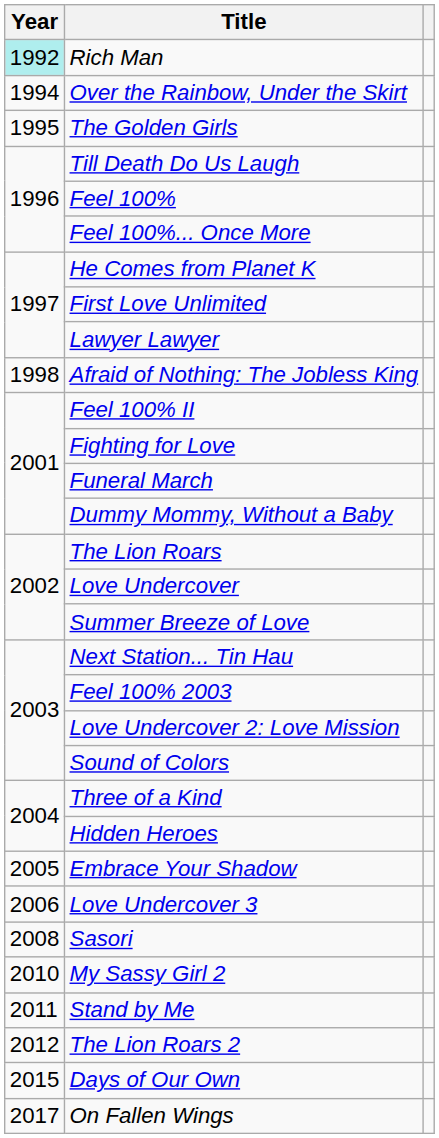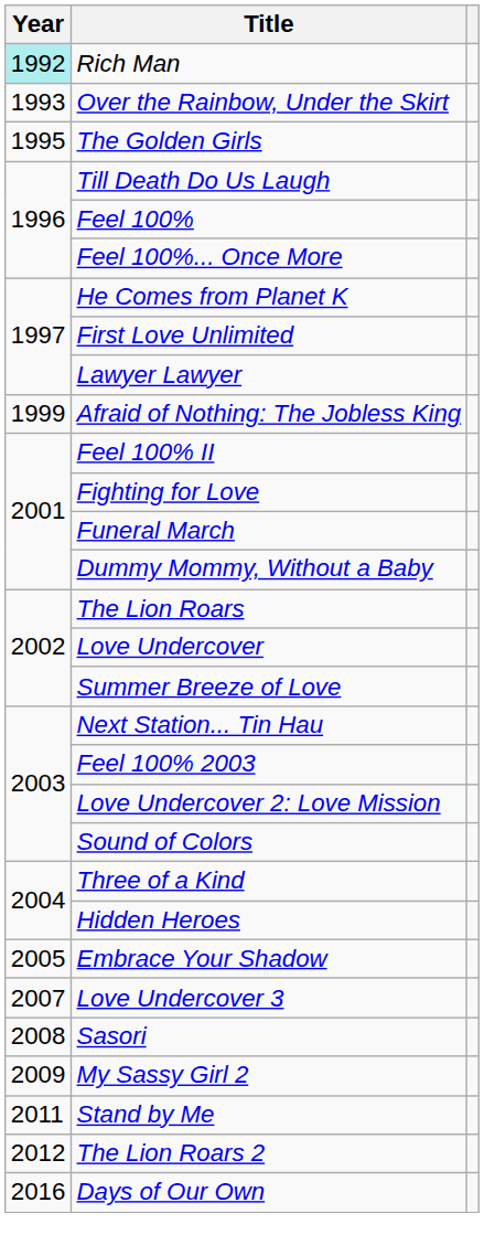 <table class="wikitable sortable">
 <tr>
 <th>Year</th>
 <th>Title</th>
 <th class="unsortable"></th>
 </tr>
 <tr>
 <td style="background: paleturquoise;">1992</td>
 <td><em>Rich Man</em></td>
 <td></td>
 </tr>
 <tr>
-<td>1994</td>
+<td>1993</td>
 <td><em><a href='#'>Over the Rainbow, Under the Skirt</a></em></td>
 <td></td>
 </tr>
 <tr>
 <td>1995</td>
 <td><em><a href='#'>The Golden Girls</a></em></td>
 <td></td>
 </tr>
 <tr>
 <td rowspan=3>1996</td>
 <td><em><a href='#'>Till Death Do Us Laugh</a></em></td>
 <td></td>
 </tr>
 <tr>
 <td><em><a href='#'>Feel 100%</a></em></td>
 <td></td>
 </tr>
 <tr>
 <td><em><a href='#'>Feel 100%... Once More</a></em></td>
 <td></td>
 </tr>
 <tr>
 <td rowspan=3>1997</td>
 <td><em><a href='#'>He Comes from Planet K</a></em></td>
 <td></td>
 </tr>
 <tr>
 <td><em><a href='#'>First Love Unlimited</a></em></td>
 <td></td>
 </tr>
 <tr>
 <td><em><a href='#'>Lawyer Lawyer</a></em></td>
 <td></td>
 </tr>
 <tr>
-<td>1998</td>
+<td>1999</td>
 <td><em><a href='#'>Afraid of Nothing: The Jobless King</a></em></td>
 <td></td>
 </tr>
 <tr>
 <td rowspan=4>2001</td>
 <td><em><a href='#'>Feel 100% II</a></em></td>
 <td></td>
 </tr>
 <tr>
 <td><em><a href='#'>Fighting for Love</a></em></td>
 <td></td>
 </tr>
 <tr>
 <td><em><a href='#'>Funeral March</a></em></td>
 <td></td>
 </tr>
 <tr>
 <td><em><a href='#'>Dummy Mommy, Without a Baby</a></em></td>
 <td></td>
 </tr>
 <tr>
 <td rowspan=3>2002</td>
 <td><em><a href='#'>The Lion Roars</a></em></td>
 <td></td>
 </tr>
 <tr>
 <td><em><a href='#'>Love Undercover</a></em></td>
 <td></td>
 </tr>
 <tr>
 <td><em><a href='#'>Summer Breeze of Love</a></em></td>
 <td></td>
 </tr>
 <tr>
 <td rowspan=4>2003</td>
 <td><em><a href='#'>Next Station... Tin Hau</a></em></td>
 <td></td>
 </tr>
 <tr>
 <td><em><a href='#'>Feel 100% 2003</a></em></td>
 <td></td>
 </tr>
 <tr>
 <td><em><a href='#'>Love Undercover 2: Love Mission</a></em></td>
 <td></td>
 </tr>
 <tr>
 <td><em><a href='#'>Sound of Colors</a></em></td>
 <td></td>
 </tr>
 <tr>
 <td rowspan=2>2004</td>
 <td><em><a href='#'>Three of a Kind</a></em></td>
 <td></td>
 </tr>
 <tr>
 <td><em><a href='#'>Hidden Heroes</a></em></td>
 <td></td>
 </tr>
 <tr>
 <td>2005</td>
 <td><em><a href='#'>Embrace Your Shadow</a></em></td>
 <td></td>
 </tr>
 <tr>
-<td>2006</td>
+<td>2007</td>
 <td><em><a href='#'>Love Undercover 3</a></em></td>
 <td></td>
 </tr>
 <tr>
 <td>2008</td>
 <td><em><a href='#'>Sasori</a></em></td>
 <td></td>
 </tr>
 <tr>
-<td>2010</td>
+<td>2009</td>
 <td><em><a href='#'>My Sassy Girl 2</a></em></td>
 <td></td>
 </tr>
 <tr>
 <td>2011</td>
 <td><em><a href='#'>Stand by Me</a></em></td>
 <td></td>
 </tr>
 <tr>
 <td>2012</td>
 <td><em><a href='#'>The Lion Roars 2</a></em></td>
 <td></td>
 </tr>
 <tr>
-<td>2015</td>
+<td>2016</td>
 <td><em><a href='#'>Days of Our Own</a></em></td>
 </tr>
-<tr>
-<td>2017</td>
-<td><em>On Fallen Wings</em></td>
-<td></td>
-</tr>
 </table>
